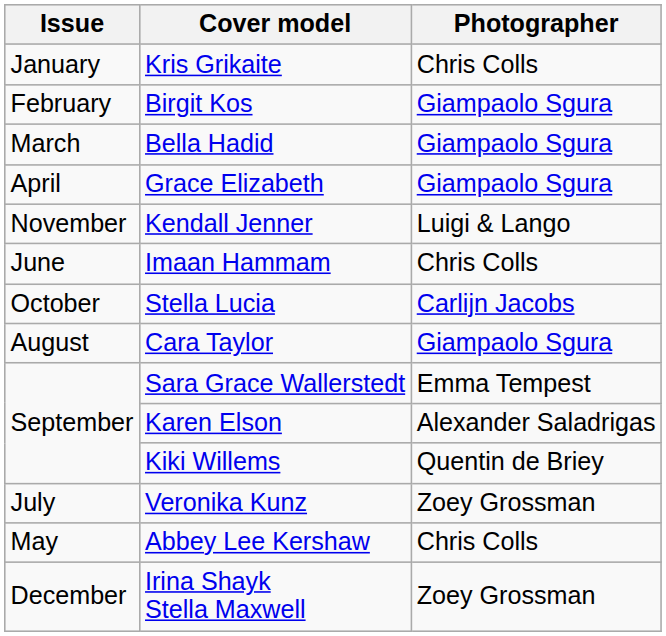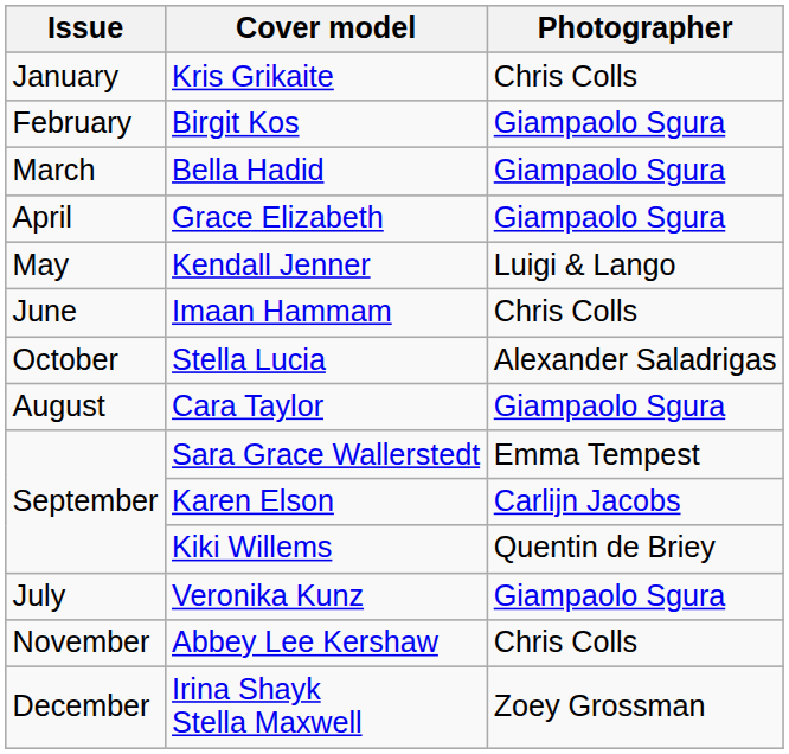 <table class="sortable wikitable">
 <tr>
 <th>Issue</th>
 <th>Cover model</th>
 <th>Photographer</th>
 </tr>
 <tr>
 <td>January</td>
 <td><a href='#'>Kris Grikaite</a></td>
 <td>Chris Colls</td>
 </tr>
 <tr>
 <td>February</td>
 <td><a href='#'>Birgit Kos</a></td>
 <td><a href='#'>Giampaolo Sgura</a></td>
 </tr>
 <tr>
 <td>March</td>
 <td><a href='#'>Bella Hadid</a></td>
 <td><a href='#'>Giampaolo Sgura</a></td>
 </tr>
 <tr>
 <td>April</td>
 <td><a href='#'>Grace Elizabeth</a></td>
 <td><a href='#'>Giampaolo Sgura</a></td>
 </tr>
 <tr>
-<td>November</td>
+<td>May</td>
 <td><a href='#'>Kendall Jenner</a></td>
 <td>Luigi & Lango</td>
 </tr>
 <tr>
 <td>June</td>
 <td><a href='#'>Imaan Hammam</a></td>
 <td>Chris Colls</td>
 </tr>
 <tr>
 <td>October</td>
 <td><a href='#'>Stella Lucia</a></td>
-<td><a href='#'>Carlijn Jacobs</a></td>
+<td>Alexander Saladrigas</td>
 </tr>
 <tr>
 <td>August</td>
 <td><a href='#'>Cara Taylor</a></td>
 <td><a href='#'>Giampaolo Sgura</a></td>
 </tr>
 <tr>
 <td rowspan=3>September</td>
 <td><a href='#'>Sara Grace Wallerstedt</a></td>
 <td>Emma Tempest</td>
 </tr>
 <tr>
 <td><a href='#'>Karen Elson</a></td>
-<td>Alexander Saladrigas</td>
+<td><a href='#'>Carlijn Jacobs</a></td>
 </tr>
 <tr>
 <td><a href='#'>Kiki Willems</a></td>
 <td>Quentin de Briey</td>
 </tr>
 <tr>
 <td>July</td>
 <td><a href='#'>Veronika Kunz</a></td>
-<td>Zoey Grossman</td>
+<td><a href='#'>Giampaolo Sgura</a></td>
 </tr>
 <tr>
-<td>May</td>
+<td>November</td>
 <td><a href='#'>Abbey Lee Kershaw</a></td>
 <td>Chris Colls</td>
 </tr>
 <tr>
 <td>December</td>
 <td><a href='#'>Irina Shayk</a><br><a href='#'>Stella Maxwell</a></td>
 <td>Zoey Grossman</td>
 </tr>
 </table>
